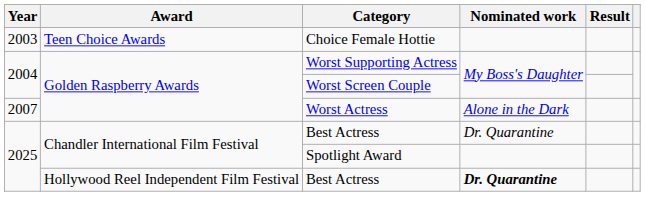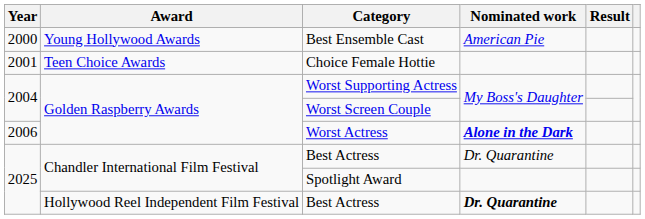 <table class="wikitable">
 <tr>
 <th>Year</th>
 <th>Award</th>
 <th>Category</th>
 <th>Nominated work</th>
 <th>Result</th>
 <th></th>
 </tr>
 <tr>
-<td>2003</td>
+<td>2000</td>
+<td><a href='#'>Young Hollywood Awards</a></td>
+<td>Best Ensemble Cast</td>
+<td><em><a href='#'>American Pie</a></em></td>
+<td></td>
+<td style="text-align:center;"></td>
+</tr>
+<tr>
+<td>2001</td>
 <td><a href='#'>Teen Choice Awards</a></td>
 <td>Choice Female Hottie</td>
 <td></td>
 <td></td>
 <td style="text-align:center;"></td>
 </tr>
 <tr>
 <td rowspan="2">2004</td>
 <td rowspan="3"><a href='#'>Golden Raspberry Awards</a></td>
 <td><a href='#'>Worst Supporting Actress</a></td>
 <td rowspan="2"><em><a href='#'>My Boss's Daughter</a></em></td>
 <td></td>
 <td style="text-align:center;" rowspan="2"></td>
 </tr>
 <tr>
 <td><a href='#'>Worst Screen Couple</a> </td>
 <td></td>
 </tr>
 <tr>
-<td>2007</td>
+<td>2006</td>
 <td><a href='#'>Worst Actress</a></td>
-<td><em><a href='#'>Alone in the Dark</a></em></td>
+<td><strong><em><a href='#'>Alone in the Dark</a></em></strong></td>
 <td></td>
 <td style="text-align:center;"></td>
 </tr>
 <tr>
 <td rowspan="3">2025</td>
 <td rowspan="2">Chandler International Film Festival</td>
 <td>Best Actress</td>
 <td><em>Dr. Quarantine</em></td>
 <td></td>
 <td style="text-align:center;"></td>
 </tr>
 <tr>
 <td>Spotlight Award</td>
 <td></td>
 <td></td>
 <td style="text-align:center;"></td>
 </tr>
 <tr>
 <td>Hollywood Reel Independent Film Festival</td>
 <td>Best Actress</td>
 <td><strong><em>Dr. Quarantine</em></strong></td>
 <td></td>
 <td style="text-align:center;"></td>
 </tr>
 </table>
